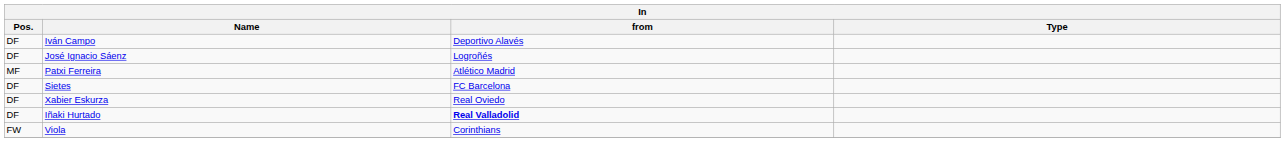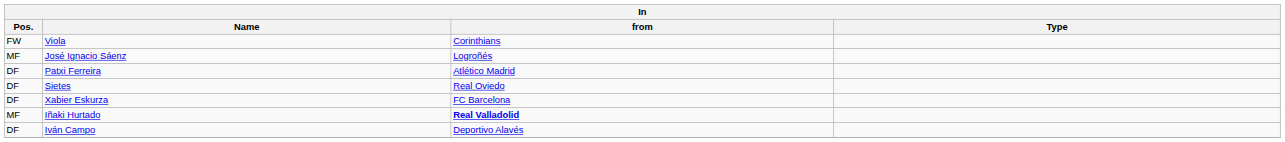 <table class="wikitable" style="font-size:90%;width:99%;">
 <tr>
 <th colspan="4">In</th>
 </tr>
 <tr>
 <th width=3%>Pos.</th>
 <th width=32%>Name</th>
 <th width=30%>from</th>
 <th width=35%>Type</th>
 </tr>
 <tr>
-<td>DF</td>
-<td><a href='#'>Iván Campo</a></td>
-<td><a href='#'>Deportivo Alavés</a></td>
+<td>FW</td>
+<td><a href='#'>Viola</a></td>
+<td><a href='#'>Corinthians</a></td>
 <td></td>
 </tr>
 <tr>
-<td>DF</td>
+<td>MF</td>
 <td><a href='#'>José Ignacio Sáenz</a></td>
 <td><a href='#'>Logroñés</a></td>
 <td></td>
 </tr>
 <tr>
-<td>MF</td>
+<td>DF</td>
 <td><a href='#'>Patxi Ferreira</a></td>
 <td><a href='#'>Atlético Madrid</a></td>
 <td></td>
 </tr>
 <tr>
 <td>DF</td>
 <td><a href='#'>Sietes</a></td>
-<td><a href='#'>FC Barcelona</a></td>
+<td><a href='#'>Real Oviedo</a></td>
 <td></td>
 </tr>
 <tr>
 <td>DF</td>
 <td><a href='#'>Xabier Eskurza</a></td>
-<td><a href='#'>Real Oviedo</a></td>
+<td><a href='#'>FC Barcelona</a></td>
 <td></td>
 </tr>
 <tr>
-<td>DF</td>
+<td>MF</td>
 <td><a href='#'>Iñaki Hurtado</a></td>
 <td><strong><a href='#'>Real Valladolid</a></strong></td>
 <td></td>
 </tr>
 <tr>
-<td>FW</td>
-<td><a href='#'>Viola</a></td>
-<td><a href='#'>Corinthians</a></td>
+<td>DF</td>
+<td><a href='#'>Iván Campo</a></td>
+<td><a href='#'>Deportivo Alavés</a></td>
 <td></td>
 </tr>
 <tr>
 </tr>
 </table>
